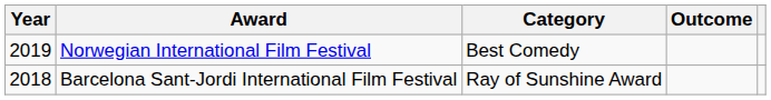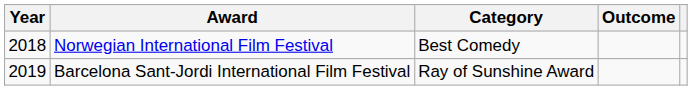 <table class="wikitable sortable">
 <tr>
 <th>Year</th>
 <th>Award</th>
 <th>Category</th>
 <th>Outcome</th>
 <th scope="col" class="unsortable"></th>
 </tr>
 <tr>
-<td>2019</td>
+<td>2018</td>
 <td><a href='#'>Norwegian International Film Festival</a></td>
 <td>Best Comedy</td>
 <td></td>
 <td></td>
 </tr>
 <tr>
-<td>2018</td>
+<td>2019</td>
 <td>Barcelona Sant-Jordi International Film Festival</td>
 <td>Ray of Sunshine Award</td>
 <td></td>
 <td></td>
 </tr>
 </table>
